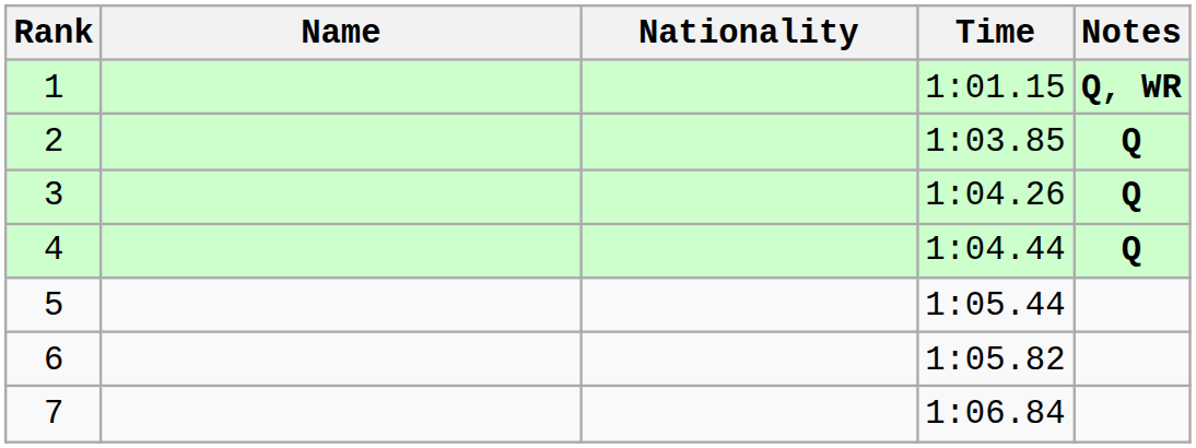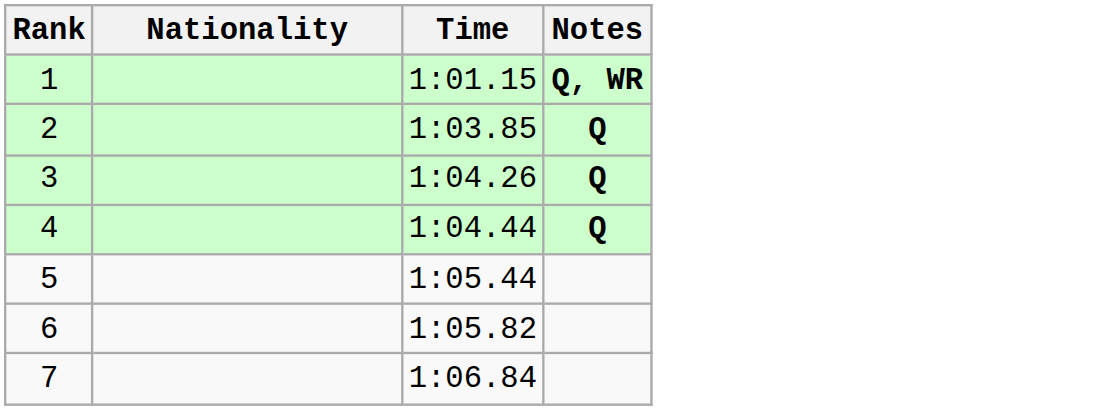 <table class="wikitable sortable" style="text-align:center">
 <tr>
 <th>Rank</th>
-<th style="width:180px">Name</th>
 <th style="width:125px">Nationality</th>
 <th>Time</th>
 <th>Notes</th>
 </tr>
 <tr style="background:#cfc;">
 <td>1</td>
 <td style="text-align:left;"></td>
-<td style="text-align:left;"></td>
 <td>1:01.15</td>
 <td><strong>Q, WR</strong></td>
 </tr>
 <tr style="background:#cfc;">
 <td>2</td>
-<td style="text-align:left;"></td>
 <td style="text-align:left;"></td>
 <td>1:03.85</td>
 <td><strong>Q</strong></td>
 </tr>
 <tr style="background:#cfc;">
 <td>3</td>
 <td style="text-align:left;"></td>
-<td style="text-align:left;"></td>
 <td>1:04.26</td>
 <td><strong>Q</strong></td>
 </tr>
 <tr style="background:#cfc;">
 <td>4</td>
-<td style="text-align:left;"></td>
 <td style="text-align:left;"></td>
 <td>1:04.44</td>
 <td><strong>Q</strong></td>
 </tr>
 <tr>
 <td>5</td>
 <td style="text-align:left;"></td>
-<td style="text-align:left;"></td>
 <td>1:05.44</td>
 <td></td>
 </tr>
 <tr>
 <td>6</td>
-<td style="text-align:left;"></td>
 <td style="text-align:left;"></td>
 <td>1:05.82</td>
 <td></td>
 </tr>
 <tr>
 <td>7</td>
 <td style="text-align:left;"></td>
-<td style="text-align:left;"></td>
 <td>1:06.84</td>
 <td></td>
 </tr>
 </table>
